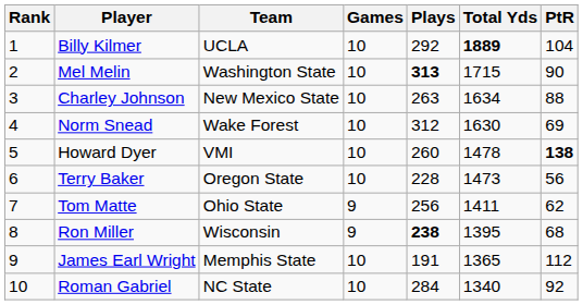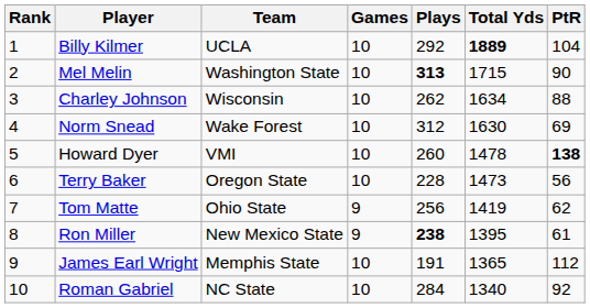 <table class="wikitable sortable">
 <tr>
 <th>Rank</th>
 <th>Player</th>
 <th>Team</th>
 <th>Games</th>
 <th>Plays</th>
 <th>Total Yds</th>
 <th>PtR</th>
 </tr>
 <tr>
 <td>1</td>
 <td><a href='#'>Billy Kilmer</a></td>
 <td>UCLA</td>
 <td>10</td>
 <td>292</td>
 <td><strong>1889</strong></td>
 <td>104</td>
 </tr>
 <tr>
 <td>2</td>
 <td><a href='#'>Mel Melin</a></td>
 <td>Washington State</td>
 <td>10</td>
 <td><strong>313</strong></td>
 <td>1715</td>
 <td>90</td>
 </tr>
 <tr>
 <td>3</td>
 <td><a href='#'>Charley Johnson</a></td>
-<td>New Mexico State</td>
+<td>Wisconsin</td>
 <td>10</td>
-<td>263</td>
+<td>262</td>
 <td>1634</td>
 <td>88</td>
 </tr>
 <tr>
 <td>4</td>
 <td><a href='#'>Norm Snead</a></td>
 <td>Wake Forest</td>
 <td>10</td>
 <td>312</td>
 <td>1630</td>
 <td>69</td>
 </tr>
 <tr>
 <td>5</td>
 <td>Howard Dyer</td>
 <td>VMI</td>
 <td>10</td>
 <td>260</td>
 <td>1478</td>
 <td><strong>138</strong></td>
 </tr>
 <tr>
 <td>6</td>
 <td><a href='#'>Terry Baker</a></td>
 <td>Oregon State</td>
 <td>10</td>
 <td>228</td>
 <td>1473</td>
 <td>56</td>
 </tr>
 <tr>
 <td>7</td>
 <td><a href='#'>Tom Matte</a></td>
 <td>Ohio State</td>
 <td>9</td>
 <td>256</td>
-<td>1411</td>
+<td>1419</td>
 <td>62</td>
 </tr>
 <tr>
 <td>8</td>
 <td><a href='#'>Ron Miller</a></td>
-<td>Wisconsin</td>
+<td>New Mexico State</td>
 <td>9</td>
 <td><strong>238</strong></td>
 <td>1395</td>
-<td>68</td>
+<td>61</td>
 </tr>
 <tr>
 <td>9</td>
 <td><a href='#'>James Earl Wright</a></td>
 <td>Memphis State</td>
 <td>10</td>
 <td>191</td>
 <td>1365</td>
 <td>112</td>
 </tr>
 <tr>
 <td>10</td>
 <td><a href='#'>Roman Gabriel</a></td>
 <td>NC State</td>
 <td>10</td>
 <td>284</td>
 <td>1340</td>
 <td>92</td>
 </tr>
 </table>
